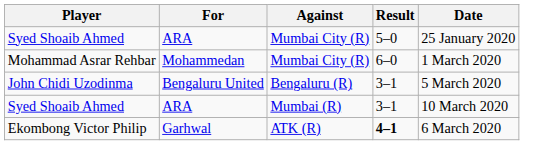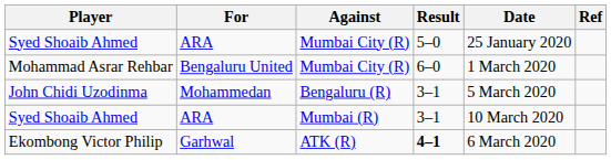 <table class="wikitable">
 <tr>
 <th>Player</th>
 <th>For</th>
 <th>Against</th>
 <th style="text-align:center">Result</th>
 <th>Date</th>
+<th>Ref</th>
 </tr>
 <tr>
 <td> <a href='#'>Syed Shoaib Ahmed</a></td>
 <td><a href='#'>ARA</a></td>
 <td><a href='#'>Mumbai City (R)</a></td>
 <td>5–0</td>
 <td>25 January 2020</td>
+<td></td>
 </tr>
 <tr>
 <td> Mohammad Asrar Rehbar</td>
-<td><a href='#'>Mohammedan</a></td>
+<td><a href='#'>Bengaluru United</a></td>
 <td><a href='#'>Mumbai City (R)</a></td>
 <td>6–0</td>
 <td>1 March 2020</td>
+<td></td>
 </tr>
 <tr>
 <td> <a href='#'>John Chidi Uzodinma</a></td>
-<td><a href='#'>Bengaluru United</a></td>
+<td><a href='#'>Mohammedan</a></td>
 <td><a href='#'>Bengaluru (R)</a></td>
 <td>3–1</td>
 <td>5 March 2020</td>
+<td></td>
 </tr>
 <tr>
 <td> <a href='#'>Syed Shoaib Ahmed</a></td>
 <td><a href='#'>ARA</a></td>
 <td><a href='#'>Mumbai (R)</a></td>
 <td>3–1</td>
 <td>10 March 2020</td>
+<td></td>
 </tr>
 <tr>
 <td> Ekombong Victor Philip</td>
 <td><a href='#'>Garhwal</a></td>
 <td><a href='#'>ATK (R)</a></td>
 <td><strong>4–1</strong></td>
 <td>6 March 2020</td>
+<td></td>
 </tr>
 </table>
